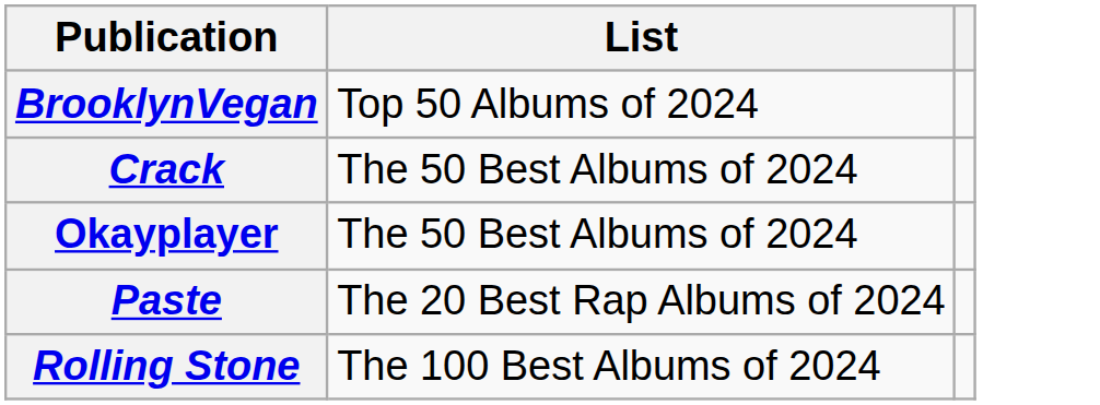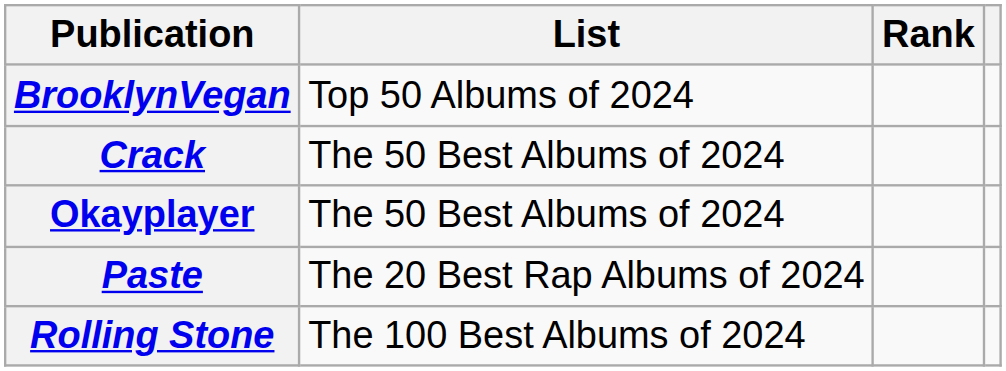 <table class="wikitable sortable plainrowheaders">
 <tr>
 <th scope="col">Publication</th>
 <th scope="col">List</th>
+<th scope="col">Rank</th>
 <th scope="col" class="unsortable"></th>
 </tr>
 <tr>
 <th scope="row"><em><a href='#'>BrooklynVegan</a></em></th>
 <td>Top 50 Albums of 2024</td>
 <td></td>
+<td></td>
 </tr>
 <tr>
 <th scope="row"><em><a href='#'>Crack</a></em></th>
 <td>The 50 Best Albums of 2024</td>
+<td></td>
 <td></td>
 </tr>
 <tr>
 <th scope="row"><a href='#'>Okayplayer</a></th>
 <td>The 50 Best Albums of 2024</td>
 <td></td>
+<td></td>
 </tr>
 <tr>
 <th scope="row"><em><a href='#'>Paste</a></em></th>
 <td>The 20 Best Rap Albums of 2024</td>
+<td></td>
 <td></td>
 </tr>
 <tr>
 <th scope="row"><em><a href='#'>Rolling Stone</a></em></th>
 <td>The 100 Best Albums of 2024</td>
 <td></td>
+<td></td>
 </tr>
 </table>
